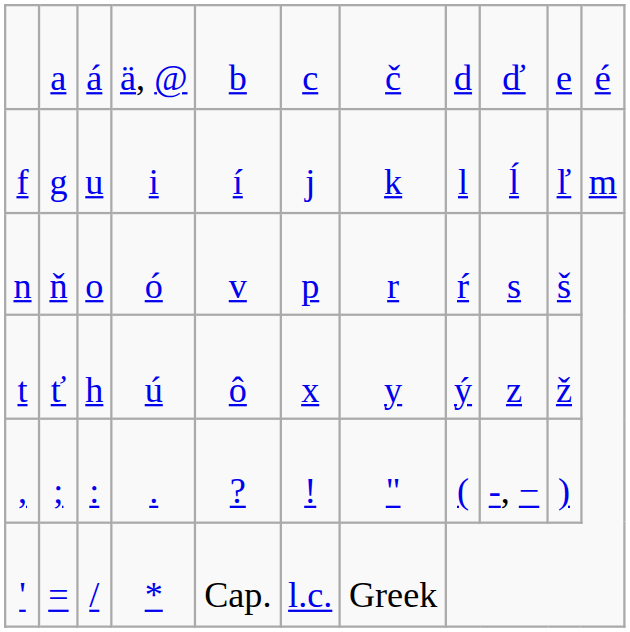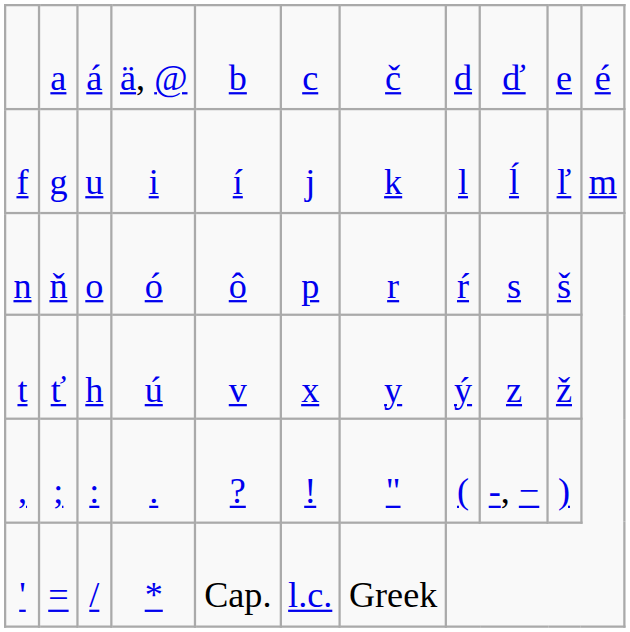 <table class="wikitable" style="line-height: 1.2">
 <tr align=center>
 <td> <br>  </td>
 <td> <br> <a href='#'>a</a></td>
 <td> <br> <a href='#'>á</a></td>
 <td> <br> <a href='#'>ä</a>, <a href='#'>@</a></td>
 <td> <br> <a href='#'>b</a></td>
 <td> <br> <a href='#'>c</a></td>
 <td> <br> <a href='#'>č</a></td>
 <td> <br> <a href='#'>d</a></td>
 <td> <br> <a href='#'>ď</a></td>
 <td> <br> <a href='#'>e</a></td>
 <td> <br> <a href='#'>é</a></td>
 </tr>
 <tr align=center>
 <td> <br> <a href='#'>f</a></td>
 <td> <br> <a href='#'>g</a></td>
 <td> <br> <a href='#'>u</a></td>
 <td> <br> <a href='#'>i</a></td>
 <td> <br> <a href='#'>í</a></td>
 <td> <br> <a href='#'>j</a></td>
 <td> <br> <a href='#'>k</a></td>
 <td> <br> <a href='#'>l</a></td>
 <td> <br> <a href='#'>ĺ</a></td>
 <td> <br> <a href='#'>ľ</a></td>
 <td> <br> <a href='#'>m</a></td>
 </tr>
 <tr align=center>
 <td> <br> <a href='#'>n</a></td>
 <td> <br> <a href='#'>ň</a></td>
 <td> <br> <a href='#'>o</a></td>
 <td> <br> <a href='#'>ó</a></td>
-<td> <br> <a href='#'>v</a></td>
+<td> <br> <a href='#'>ô</a></td>
 <td> <br> <a href='#'>p</a></td>
 <td> <br> <a href='#'>r</a></td>
 <td> <br> <a href='#'>ŕ</a></td>
 <td> <br> <a href='#'>s</a></td>
 <td> <br> <a href='#'>š</a></td>
 </tr>
 <tr align=center>
 <td> <br> <a href='#'>t</a></td>
 <td> <br> <a href='#'>ť</a></td>
 <td> <br> <a href='#'>h</a></td>
 <td> <br> <a href='#'>ú</a></td>
-<td> <br> <a href='#'>ô</a></td>
+<td> <br> <a href='#'>v</a></td>
 <td> <br> <a href='#'>x</a></td>
 <td> <br> <a href='#'>y</a></td>
 <td> <br> <a href='#'>ý</a></td>
 <td> <br> <a href='#'>z</a></td>
 <td> <br> <a href='#'>ž</a></td>
 </tr>
 <tr align=center>
 <td> <br> <a href='#'>,</a></td>
 <td> <br> <a href='#'>;</a></td>
 <td> <br> <a href='#'>:</a></td>
 <td> <br> <a href='#'>.</a></td>
 <td> <br> <a href='#'>?</a></td>
 <td> <br> <a href='#'>!</a></td>
 <td> <br> <a href='#'>"</a></td>
 <td> <br> <a href='#'>(</a></td>
 <td> <br> <a href='#'>-</a>, <a href='#'>&minus;</a></td>
 <td> <br> <a href='#'>)</a></td>
 </tr>
 <tr align=center>
 <td> <br> <a href='#'>'</a></td>
 <td> <br> <a href='#'>=</a></td>
 <td> <br> <a href='#'>/</a></td>
 <td> <br> <a href='#'>*</a></td>
 <td> <br> Cap.</td>
 <td> <br> <a href='#'>l.c.</a></td>
 <td> <br> Greek</td>
 </tr>
 </table>
